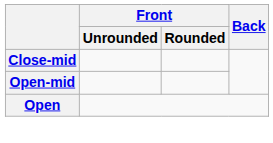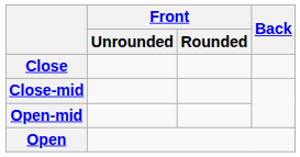 <table class="wikitable" style="margin:auto; text-align:center;">
 <tr>
 <th rowspan="2"></th>
 <th colspan="2"><a href='#'>Front</a></th>
 <th rowspan="2"><a href='#'>Back</a></th>
 </tr>
 <tr>
 <th>Unrounded</th>
 <th>Rounded</th>
+</tr>
+<tr>
+<th><a href='#'>Close</a></th>
+<td> </td>
+<td> </td>
+<td> </td>
 </tr>
 <tr>
 <th><a href='#'>Close-mid</a></th>
 <td> </td>
 <td></td>
 <td rowspan="2"> </td>
 </tr>
 <tr>
 <th><a href='#'>Open-mid</a></th>
 <td> </td>
 <td></td>
 </tr>
 <tr>
 <th><a href='#'>Open</a></th>
 <td colspan="3"> </td>
 </tr>
 </table>
